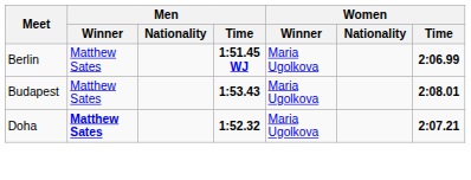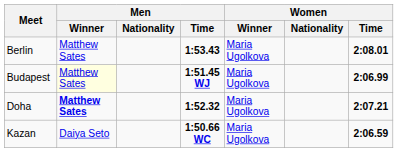 <table class="wikitable">
 <tr>
 <th width=100 rowspan=2>Meet</th>
 <th colspan=3>Men</th>
 <th colspan=3>Women</th>
 </tr>
 <tr>
 <th width=160>Winner</th>
 <th width=130>Nationality</th>
 <th width=85>Time</th>
 <th width=160>Winner</th>
 <th width=130>Nationality</th>
 <th width=85>Time</th>
 </tr>
 <tr>
 <td>Berlin</td>
 <td><a href='#'>Matthew Sates</a></td>
 <td></td>
+<td align=center><strong>1:53.43</strong></td>
+<td><a href='#'>Maria Ugolkova</a></td>
+<td></td>
+<td align=center><strong>2:08.01</strong></td>
+</tr>
+<tr>
+<td>Budapest</td>
+<td style="background: lightyellow;"><a href='#'>Matthew Sates</a></td>
+<td></td>
 <td align=center><strong>1:51.45 <a href='#'>WJ</a></strong></td>
 <td><a href='#'>Maria Ugolkova</a></td>
 <td></td>
 <td align=center><strong>2:06.99</strong></td>
-</tr>
-<tr>
-<td>Budapest</td>
-<td><a href='#'>Matthew Sates</a></td>
-<td></td>
-<td align=center><strong>1:53.43</strong></td>
-<td><a href='#'>Maria Ugolkova</a></td>
-<td></td>
-<td align=center><strong>2:08.01</strong></td>
 </tr>
 <tr>
 <td>Doha</td>
 <td><strong><a href='#'>Matthew Sates</a></strong></td>
 <td></td>
 <td align=center><strong>1:52.32</strong></td>
 <td><a href='#'>Maria Ugolkova</a></td>
 <td></td>
 <td align=center><strong>2:07.21</strong></td>
 </tr>
+<tr>
+<td>Kazan</td>
+<td><a href='#'>Daiya Seto</a></td>
+<td></td>
+<td align=center><strong>1:50.66 <a href='#'>WC</a></strong></td>
+<td><a href='#'>Maria Ugolkova</a></td>
+<td></td>
+<td align=center><strong>2:06.59</strong></td>
+</tr>
 </table>
